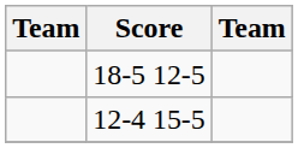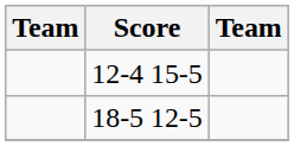 <table class=wikitable style="border:1px solid #AAAAAA;">
 <tr>
 <th>Team</th>
 <th>Score</th>
 <th>Team</th>
 </tr>
 <tr>
 <td><strong></strong></td>
-<td align="center">18-5 12-5</td>
+<td align="center">12-4 15-5</td>
 <td></td>
 </tr>
 <tr>
 <td><strong></strong></td>
-<td align="center">12-4 15-5</td>
+<td align="center">18-5 12-5</td>
 <td></td>
 </tr>
 <tr>
 </tr>
 </table>
